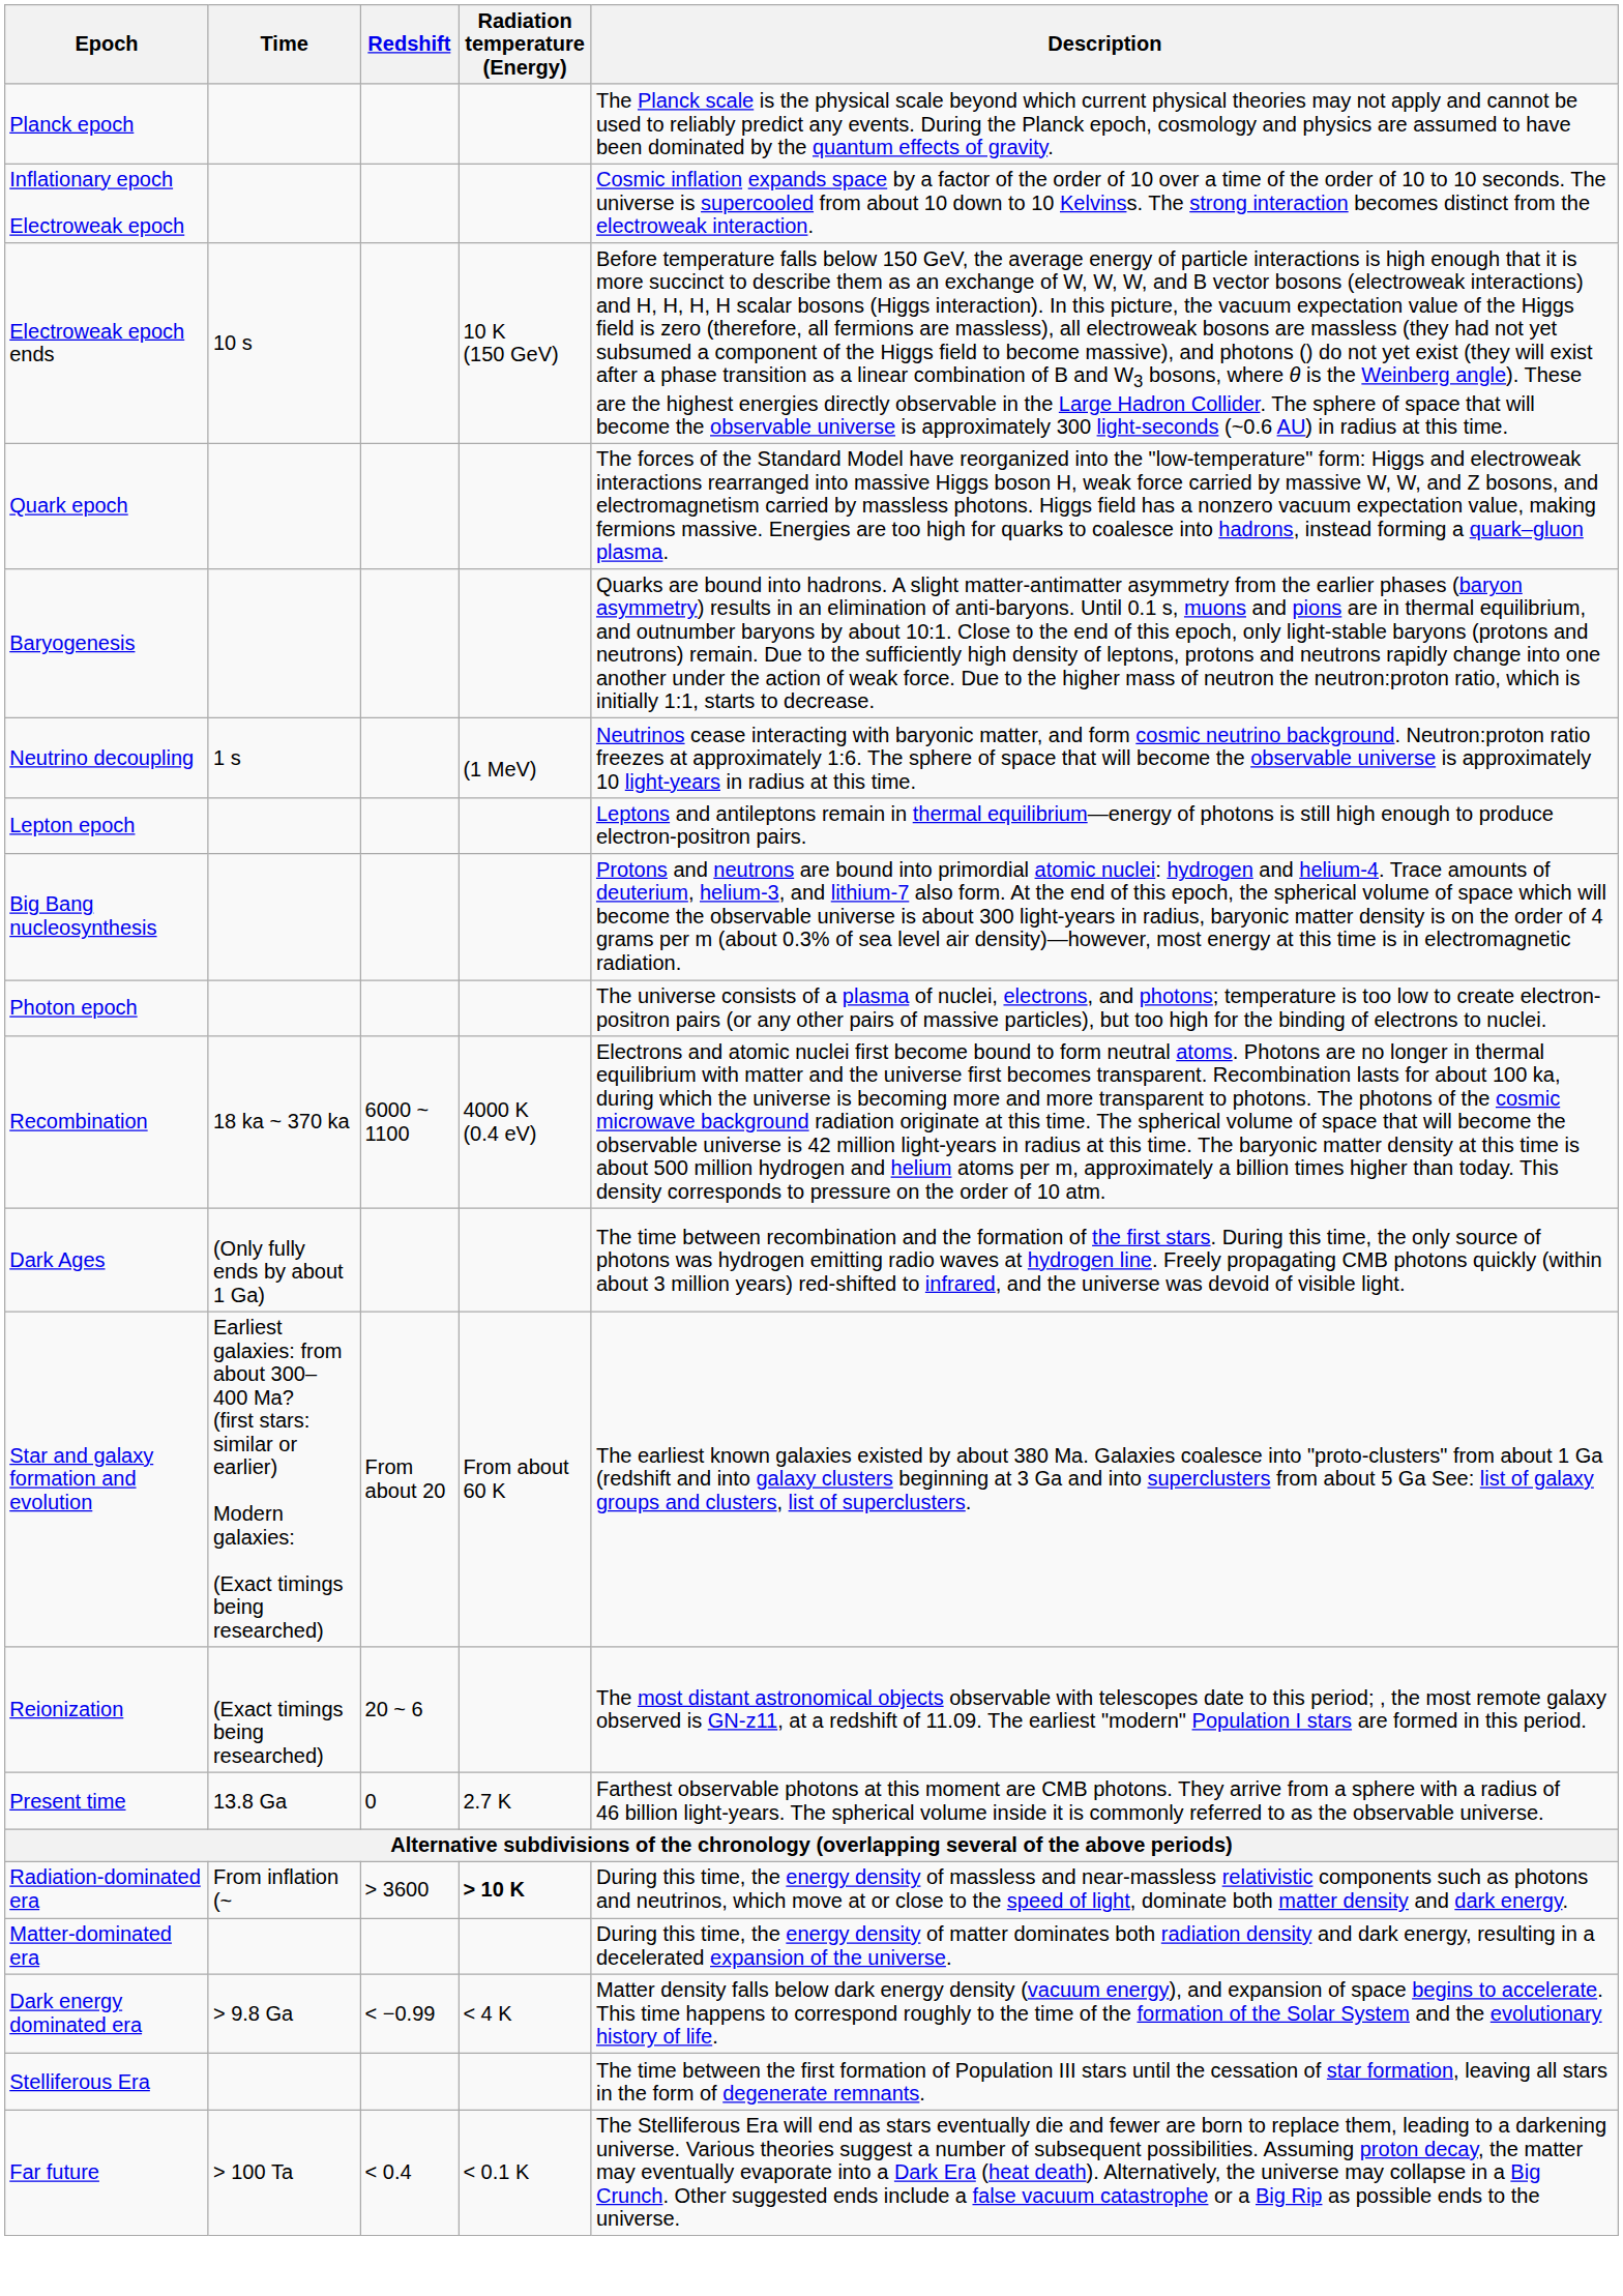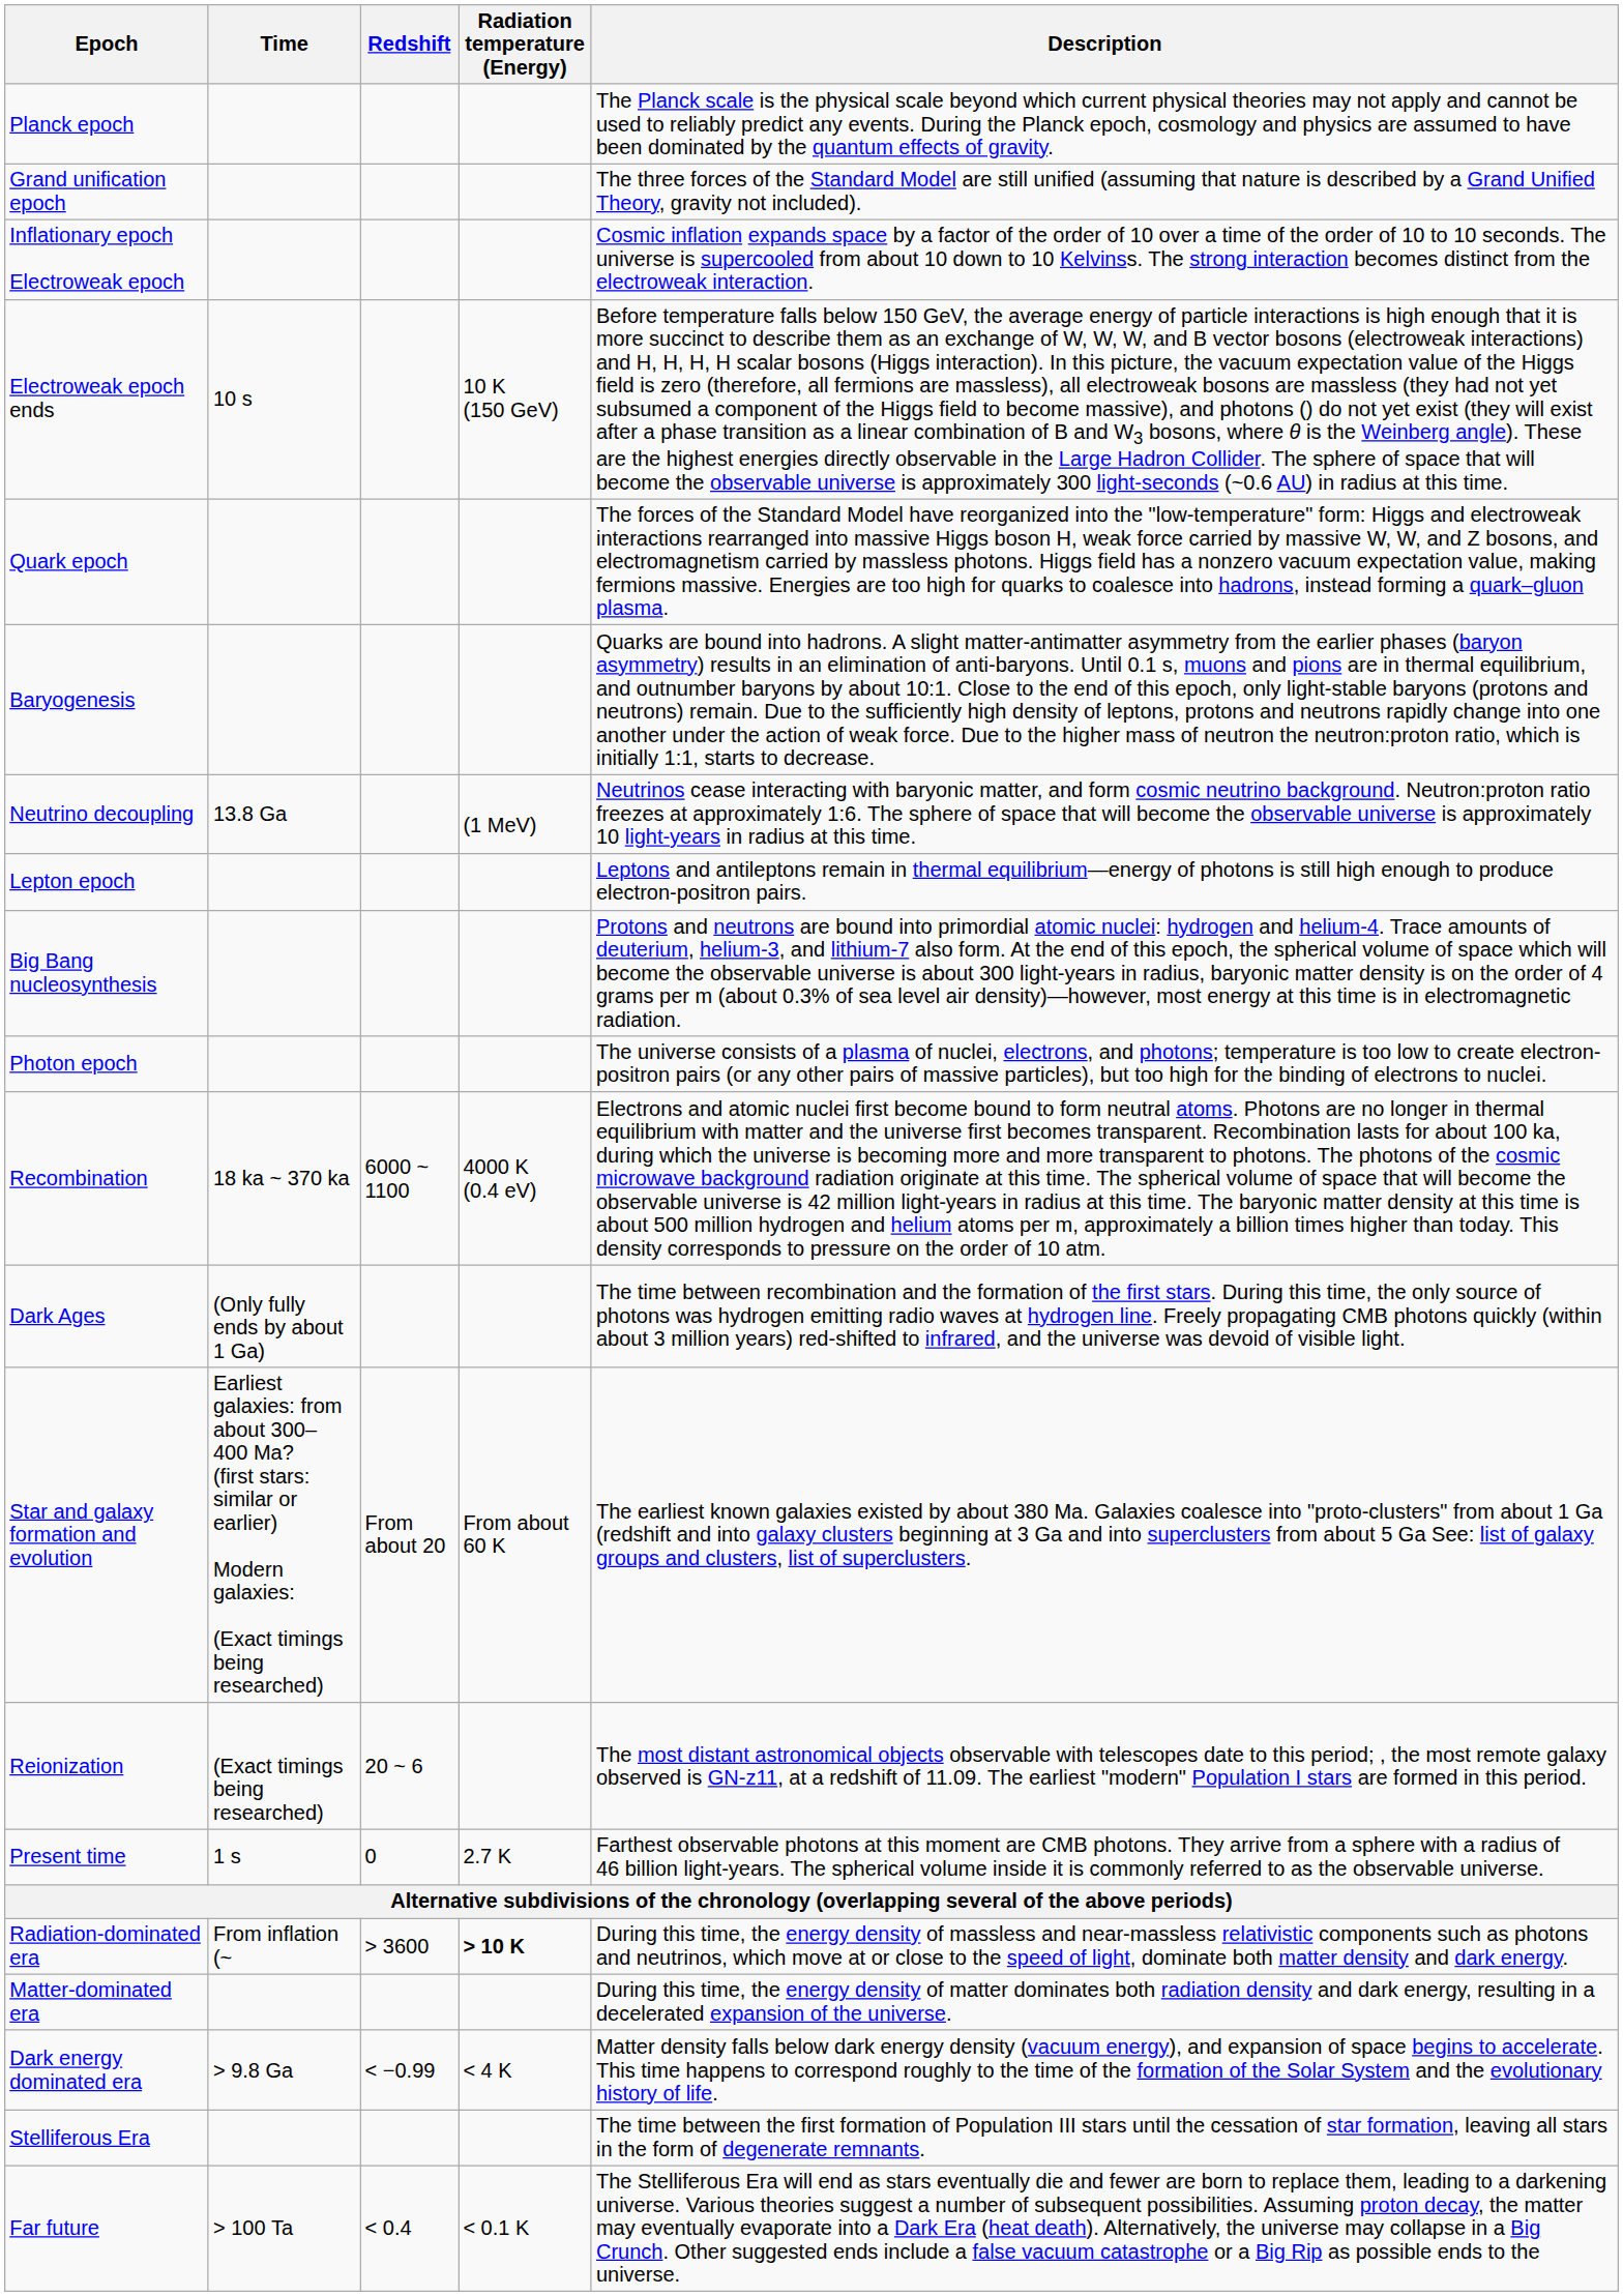 <table class="wikitable">
 <tr --->
 <th width=150>Epoch</th>
 <th>Time</th>
 <th><a href='#'>Redshift</a></th>
 <th>Radiation<br>temperature<br>(Energy)<br></th>
 <th>Description</th>
 </tr>
 <tr --->
 <td><a href='#'>Planck epoch</a></td>
 <td></td>
 <td></td>
 <td><br></td>
 <td>The <a href='#'>Planck scale</a> is the physical scale beyond which current physical theories may not apply and cannot be used to reliably predict any events. During the Planck epoch, cosmology and physics are assumed to have been dominated by the <a href='#'>quantum effects of gravity</a>.</td>
+</tr>
+<tr --->
+<td><a href='#'>Grand unification epoch</a></td>
+<td></td>
+<td></td>
+<td><br></td>
+<td>The three forces of the <a href='#'>Standard Model</a> are still unified (assuming that nature is described by a <a href='#'>Grand Unified Theory</a>, gravity not included).</td>
 </tr>
 <tr --->
 <td><a href='#'>Inflationary epoch</a><br><br><a href='#'>Electroweak epoch</a></td>
 <td></td>
 <td></td>
 <td><br></td>
 <td><a href='#'>Cosmic inflation</a> <a href='#'>expands space</a> by a factor of the order of 10 over a time of the order of 10 to 10 seconds. The universe is <a href='#'>supercooled</a> from about 10 down to 10 <a href='#'>Kelvins</a>s. The <a href='#'>strong interaction</a> becomes distinct from the <a href='#'>electroweak interaction</a>.</td>
 </tr>
 <tr --->
 <td><a href='#'>Electroweak epoch</a> ends</td>
 <td>10 s</td>
 <td></td>
 <td>10 K<br>(150 GeV)</td>
 <td>Before temperature falls below 150 GeV, the average energy of particle interactions is high enough that it is more succinct to describe them as an exchange of W, W, W, and B vector bosons (electroweak interactions) and H, H, H, H scalar bosons (Higgs interaction). In this picture, the vacuum expectation value of the Higgs field is zero (therefore, all fermions are massless), all electroweak bosons are massless (they had not yet subsumed a component of the Higgs field to become massive), and photons () do not yet exist (they will exist after a phase transition as a linear combination of B and W<sub>3</sub> bosons,  where <em>θ</em> is the <a href='#'>Weinberg angle</a>). These are the highest energies directly observable in the <a href='#'>Large Hadron Collider</a>. The sphere of space that will become the <a href='#'>observable universe</a> is approximately 300 <a href='#'>light-seconds</a> (~0.6 <a href='#'>AU</a>) in radius at this time.</td>
 </tr>
 <tr --->
 <td><a href='#'>Quark epoch</a></td>
 <td></td>
 <td></td>
 <td><br></td>
 <td>The forces of the Standard Model have reorganized into the "low-temperature" form: Higgs and electroweak interactions rearranged into massive Higgs boson H, weak force carried by massive W, W, and Z bosons, and electromagnetism carried by massless photons. Higgs field has a nonzero vacuum expectation value, making fermions massive. Energies are too high for quarks to coalesce into <a href='#'>hadrons</a>, instead forming a <a href='#'>quark–gluon plasma</a>.</td>
 </tr>
 <tr --->
 <td><a href='#'>Baryogenesis</a></td>
 <td></td>
 <td></td>
 <td><br></td>
 <td>Quarks are bound into hadrons. A slight matter-antimatter asymmetry from the earlier phases (<a href='#'>baryon asymmetry</a>) results in an elimination of anti-baryons. Until 0.1 s, <a href='#'>muons</a> and <a href='#'>pions</a> are in thermal equilibrium, and outnumber baryons by about 10:1. Close to the end of this epoch, only light-stable baryons (protons and neutrons) remain. Due to the sufficiently high density of leptons, protons and neutrons rapidly change into one another under the action of weak force. Due to the higher mass of neutron the neutron:proton ratio, which is initially 1:1, starts to decrease.</td>
 </tr>
 <tr --->
 <td><a href='#'>Neutrino decoupling</a></td>
-<td>1 s</td>
+<td>13.8 Ga</td>
 <td></td>
 <td><br>(1 MeV)</td>
 <td><a href='#'>Neutrinos</a> cease interacting with baryonic matter, and form <a href='#'>cosmic neutrino background</a>. Neutron:proton ratio freezes at approximately 1:6. The sphere of space that will become the <a href='#'>observable universe</a> is approximately 10 <a href='#'>light-years</a> in radius at this time.</td>
 </tr>
 <tr --->
 <td><a href='#'>Lepton epoch</a></td>
 <td></td>
 <td></td>
 <td><br></td>
 <td><a href='#'>Leptons</a> and antileptons remain in <a href='#'>thermal equilibrium</a>—energy of photons is still high enough to produce electron-positron pairs.</td>
 </tr>
 <tr --->
 <td><a href='#'>Big Bang nucleosynthesis</a></td>
 <td></td>
 <td></td>
 <td><br></td>
 <td><a href='#'>Protons</a> and <a href='#'>neutrons</a> are bound into primordial <a href='#'>atomic nuclei</a>: <a href='#'>hydrogen</a> and <a href='#'>helium-4</a>. Trace amounts of <a href='#'>deuterium</a>, <a href='#'>helium-3</a>, and <a href='#'>lithium-7</a> also form. At the end of this epoch, the spherical volume of space which will become the observable universe is about 300 light-years in radius, baryonic matter density is on the order of 4 grams per m (about 0.3% of sea level air density)—however, most energy at this time is in electromagnetic radiation.</td>
 </tr>
 <tr --->
 <td><a href='#'>Photon epoch</a></td>
 <td></td>
 <td></td>
 <td><br></td>
 <td>The universe consists of a <a href='#'>plasma</a> of nuclei, <a href='#'>electrons</a>, and <a href='#'>photons</a>; temperature is too low to create electron-positron pairs (or any other pairs of massive particles), but too high for the binding of electrons to nuclei.</td>
 </tr>
 <tr --->
 <td><a href='#'>Recombination</a></td>
 <td>18 ka ~ 370 ka</td>
 <td>6000 ~ 1100</td>
 <td>4000 K<br>(0.4 eV)</td>
 <td>Electrons and atomic nuclei first become bound to form neutral <a href='#'>atoms</a>. Photons are no longer in thermal equilibrium with matter and the universe first becomes transparent. Recombination lasts for about 100 ka, during which the universe is becoming more and more transparent to photons. The photons of the <a href='#'>cosmic microwave background</a> radiation originate at this time. The spherical volume of space that will become the observable universe is 42 million light-years in radius at this time. The baryonic matter density at this time is about 500 million hydrogen and <a href='#'>helium</a> atoms per m, approximately a billion times higher than today. This density corresponds to pressure on the order of 10 atm.</td>
 </tr>
 <tr --->
 <td><a href='#'>Dark Ages</a></td>
 <td><br>(Only fully ends by about 1 Ga)</td>
 <td></td>
 <td></td>
 <td>The time between recombination and the formation of <a href='#'>the first stars</a>. During this time, the only source of photons was hydrogen emitting radio waves at <a href='#'>hydrogen line</a>. Freely propagating CMB photons quickly (within about 3 million years) red-shifted to <a href='#'>infrared</a>, and the universe was devoid of visible light.</td>
 </tr>
 <tr --->
 <td><a href='#'>Star and galaxy formation and evolution</a></td>
 <td>Earliest galaxies: from about 300–400 Ma?<br>(first stars: similar or earlier)<br><br>Modern galaxies: <br><br>(Exact timings being researched)</td>
 <td>From about 20</td>
 <td>From about 60 K</td>
 <td>The earliest known galaxies existed by about 380 Ma. Galaxies coalesce into "proto-clusters" from about 1 Ga (redshift  and into <a href='#'>galaxy clusters</a> beginning at 3 Ga  and into <a href='#'>superclusters</a> from about 5 Ga  See: <a href='#'>list of galaxy groups and clusters</a>, <a href='#'>list of superclusters</a>.</td>
 </tr>
 <tr --->
 <td><a href='#'>Reionization</a></td>
 <td><br><br>(Exact timings being researched)</td>
 <td>20 ~ 6</td>
 <td></td>
 <td>The <a href='#'>most distant astronomical objects</a> observable with telescopes date to this period; , the most remote galaxy observed is <a href='#'>GN-z11</a>, at a redshift of 11.09. The earliest "modern" <a href='#'>Population I stars</a> are formed in this period.</td>
 </tr>
 <tr --->
 <td><a href='#'>Present time</a></td>
-<td>13.8 Ga</td>
+<td>1 s</td>
 <td>0</td>
 <td>2.7 K</td>
 <td>Farthest observable photons at this moment are CMB photons. They arrive from a sphere with a radius of 46 billion light-years. The spherical volume inside it is commonly referred to as the observable universe.</td>
 </tr>
 <tr --->
 <th colspan="5">Alternative subdivisions of the chronology (overlapping several of the above periods)</th>
 </tr>
 <tr --->
 <td><a href='#'>Radiation-dominated era</a></td>
 <td>From inflation (~ </td>
 <td>> 3600</td>
 <td><strong>> 10 K</strong></td>
 <td>During this time, the <a href='#'>energy density</a> of massless and near-massless <a href='#'>relativistic</a> components such as photons and neutrinos, which move at or close to the <a href='#'>speed of light</a>, dominate both <a href='#'>matter density</a> and <a href='#'>dark energy</a>.</td>
 </tr>
 <tr --->
 <td><a href='#'>Matter-dominated era</a></td>
 <td></td>
 <td></td>
 <td></td>
 <td>During this time, the <a href='#'>energy density</a> of matter dominates both <a href='#'>radiation density</a> and dark energy, resulting in a decelerated <a href='#'>expansion of the universe</a>.</td>
 </tr>
 <tr --->
 <td><a href='#'>Dark energy dominated era</a></td>
 <td>> 9.8 Ga</td>
 <td>< −0.99</td>
 <td>< 4 K</td>
 <td>Matter density falls below dark energy density (<a href='#'>vacuum energy</a>), and expansion of space <a href='#'>begins to accelerate</a>. This time happens to correspond roughly to the time of the <a href='#'>formation of the Solar System</a> and the <a href='#'>evolutionary history of life</a>.</td>
 </tr>
 <tr --->
 <td><a href='#'>Stelliferous Era</a></td>
 <td></td>
 <td></td>
 <td></td>
 <td>The time between the first formation of Population III stars until the cessation of <a href='#'>star formation</a>, leaving all stars in the form of <a href='#'>degenerate remnants</a>.</td>
 </tr>
 <tr --->
 <td><a href='#'>Far future</a></td>
 <td>> 100 Ta</td>
 <td>< 0.4</td>
 <td>< 0.1 K</td>
 <td>The Stelliferous Era will end as stars eventually die and fewer are born to replace them, leading to a darkening universe. Various theories suggest a number of subsequent possibilities. Assuming <a href='#'>proton decay</a>, the matter may eventually evaporate into a <a href='#'>Dark Era</a> (<a href='#'>heat death</a>). Alternatively, the universe may collapse in a <a href='#'>Big Crunch</a>. Other suggested ends include a <a href='#'>false vacuum catastrophe</a> or a <a href='#'>Big Rip</a> as possible ends to the universe.</td>
 </tr>
 </table>
